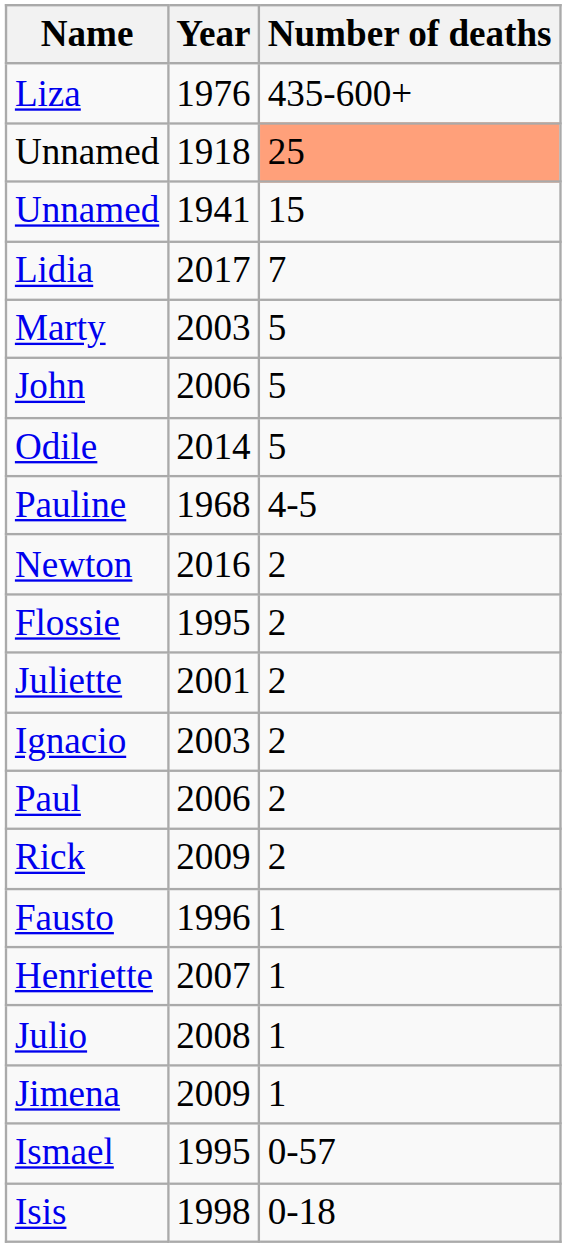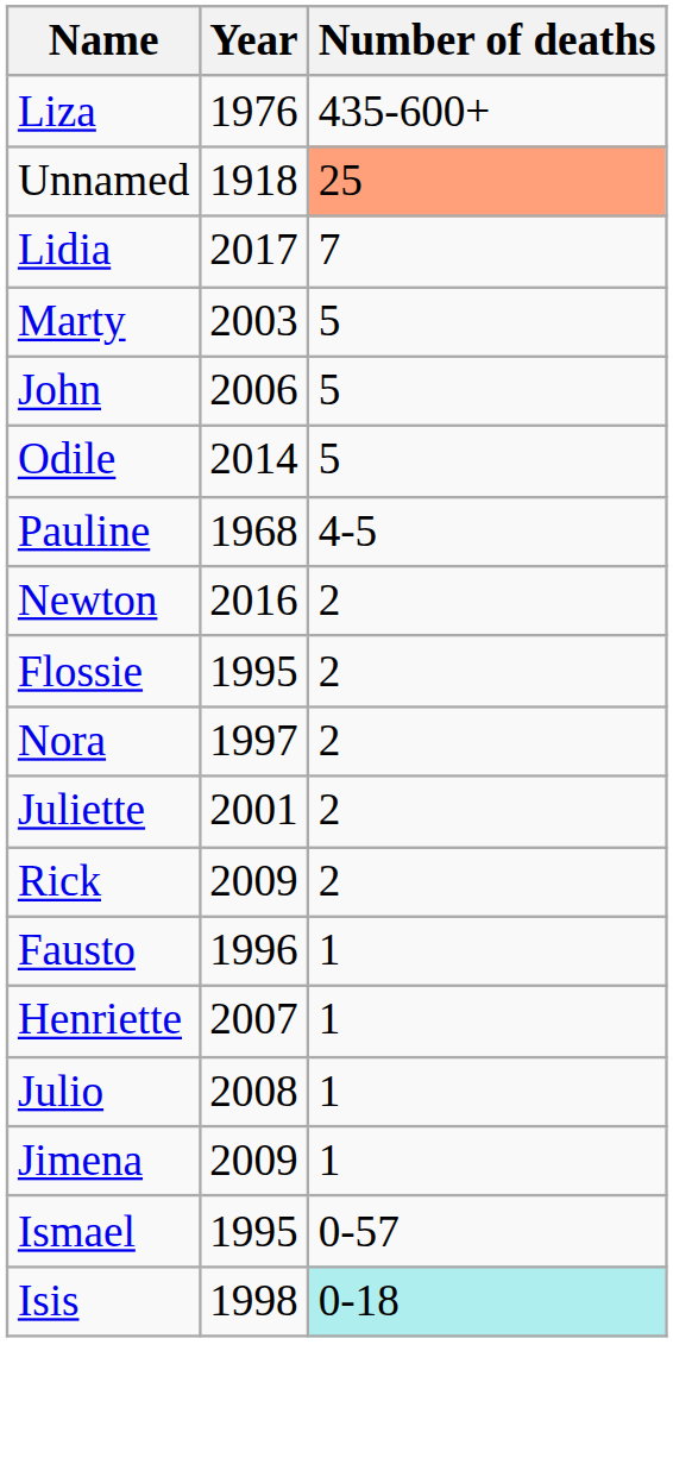 <table class="wikitable sortable" style="margin:1em auto;">
 <tr bgcolor="#CCCCCC">
 <th>Name</th>
 <th>Year</th>
 <th>Number of deaths</th>
 </tr>
 <tr>
 <td><a href='#'>Liza</a></td>
 <td>1976</td>
 <td>435-600+</td>
 </tr>
 <tr>
 <td>Unnamed</td>
 <td>1918</td>
 <td style="background: lightsalmon;">25</td>
-</tr>
-<tr>
-<td><a href='#'>Unnamed</a></td>
-<td>1941</td>
-<td>15</td>
 </tr>
 <tr>
 <td><a href='#'>Lidia</a></td>
 <td>2017</td>
 <td>7</td>
 </tr>
 <tr>
 <td><a href='#'>Marty</a></td>
 <td>2003</td>
 <td>5</td>
 </tr>
 <tr>
 <td><a href='#'>John</a></td>
 <td>2006</td>
 <td>5</td>
 </tr>
 <tr>
 <td><a href='#'>Odile</a></td>
 <td>2014</td>
 <td>5</td>
 </tr>
 <tr>
 <td><a href='#'>Pauline</a></td>
 <td>1968</td>
 <td>4-5</td>
 </tr>
 <tr>
 <td><a href='#'>Newton</a></td>
 <td>2016</td>
 <td>2</td>
 </tr>
 <tr>
 <td><a href='#'>Flossie</a></td>
 <td>1995</td>
 <td>2</td>
 </tr>
 <tr>
-<td><a href='#'>Juliette</a></td>
-<td>2001</td>
+<td><a href='#'>Nora</a></td>
+<td>1997</td>
 <td>2</td>
 </tr>
 <tr>
-<td><a href='#'>Ignacio</a></td>
-<td>2003</td>
-<td>2</td>
-</tr>
-<tr>
-<td><a href='#'>Paul</a></td>
-<td>2006</td>
+<td><a href='#'>Juliette</a></td>
+<td>2001</td>
 <td>2</td>
 </tr>
 <tr>
 <td><a href='#'>Rick</a></td>
 <td>2009</td>
 <td>2</td>
 </tr>
 <tr>
 <td><a href='#'>Fausto</a></td>
 <td>1996</td>
 <td>1</td>
 </tr>
 <tr>
 <td><a href='#'>Henriette</a></td>
 <td>2007</td>
 <td>1</td>
 </tr>
 <tr>
 <td><a href='#'>Julio</a></td>
 <td>2008</td>
 <td>1</td>
 </tr>
 <tr>
 <td><a href='#'>Jimena</a></td>
 <td>2009</td>
 <td>1</td>
 </tr>
 <tr>
 <td><a href='#'>Ismael</a></td>
 <td>1995</td>
 <td>0-57</td>
 </tr>
 <tr>
 <td><a href='#'>Isis</a></td>
 <td>1998</td>
-<td>0-18</td>
+<td style="background: paleturquoise;">0-18</td>
 </tr>
 </table>
